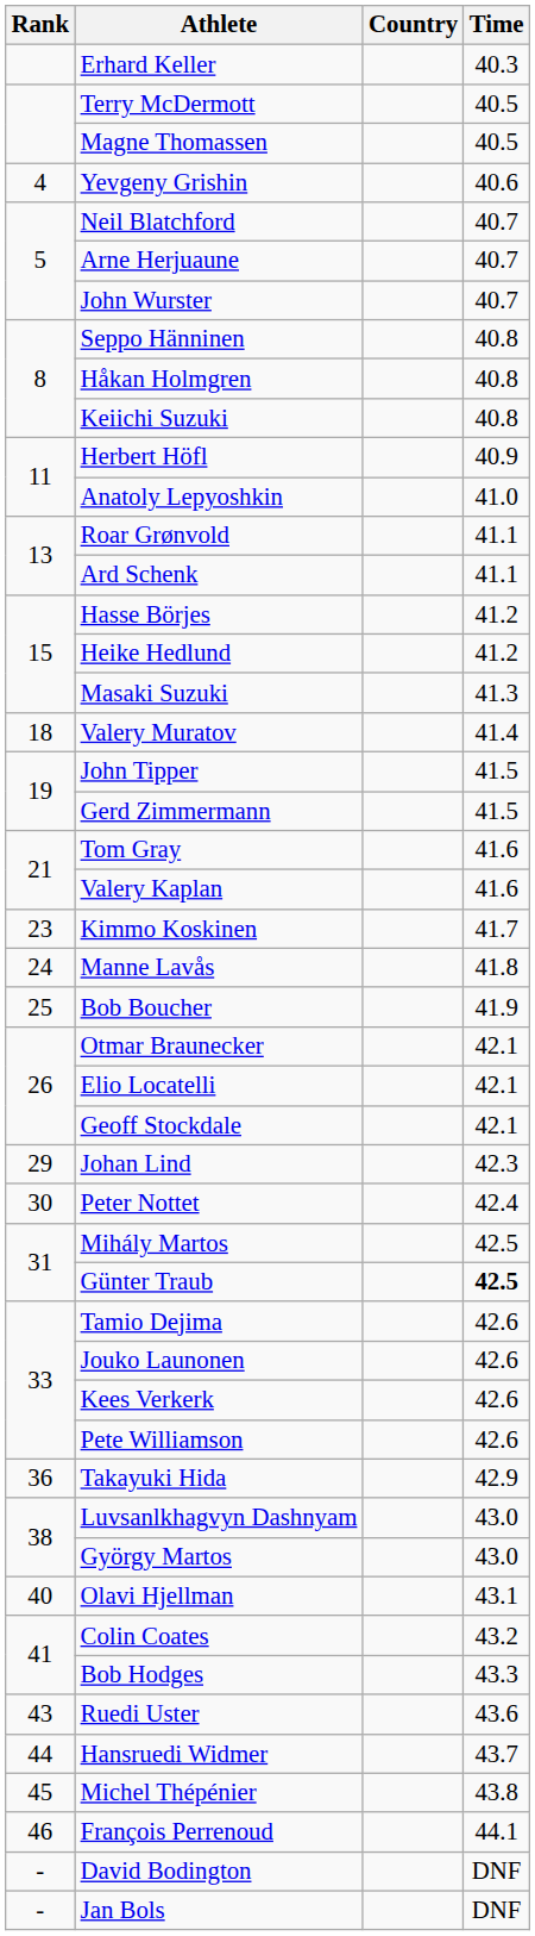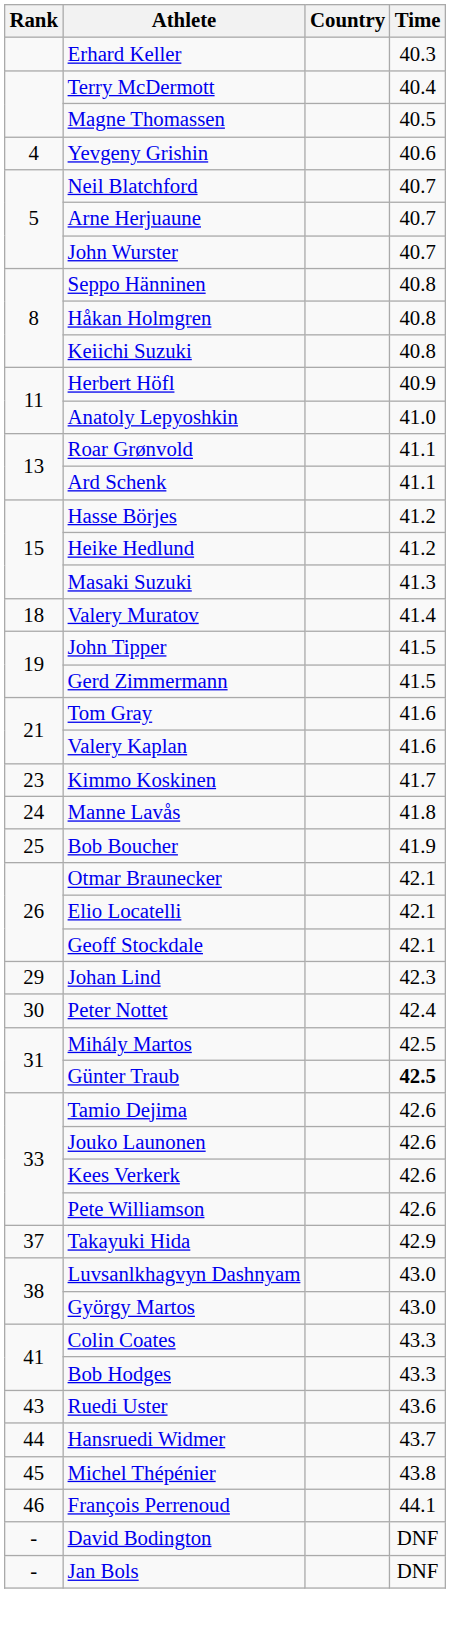 <table class="wikitable sortable" style="text-align:center">
 <tr>
 <th>Rank</th>
 <th>Athlete</th>
 <th>Country</th>
 <th>Time</th>
 </tr>
 <tr>
 <td></td>
 <td align=left><a href='#'>Erhard Keller</a></td>
 <td align=left></td>
 <td>40.3</td>
 </tr>
 <tr>
 <td rowspan=2></td>
 <td align=left><a href='#'>Terry McDermott</a></td>
 <td align=left></td>
-<td>40.5</td>
+<td>40.4</td>
 </tr>
 <tr>
 <td align=left><a href='#'>Magne Thomassen</a></td>
 <td align=left></td>
 <td>40.5</td>
 </tr>
 <tr>
 <td>4</td>
 <td align=left><a href='#'>Yevgeny Grishin</a></td>
 <td align=left></td>
 <td>40.6</td>
 </tr>
 <tr>
 <td rowspan=3>5</td>
 <td align=left><a href='#'>Neil Blatchford</a></td>
 <td align=left></td>
 <td>40.7</td>
 </tr>
 <tr>
 <td align=left><a href='#'>Arne Herjuaune</a></td>
 <td align=left></td>
 <td>40.7</td>
 </tr>
 <tr>
 <td align=left><a href='#'>John Wurster</a></td>
 <td align=left></td>
 <td>40.7</td>
 </tr>
 <tr>
 <td rowspan=3>8</td>
 <td align=left><a href='#'>Seppo Hänninen</a></td>
 <td align=left></td>
 <td>40.8</td>
 </tr>
 <tr>
 <td align=left><a href='#'>Håkan Holmgren</a></td>
 <td align=left></td>
 <td>40.8</td>
 </tr>
 <tr>
 <td align=left><a href='#'>Keiichi Suzuki</a></td>
 <td align=left></td>
 <td>40.8</td>
 </tr>
 <tr>
 <td rowspan=2>11</td>
 <td align=left><a href='#'>Herbert Höfl</a></td>
 <td align=left></td>
 <td>40.9</td>
 </tr>
 <tr>
 <td align=left><a href='#'>Anatoly Lepyoshkin</a></td>
 <td align=left></td>
 <td>41.0</td>
 </tr>
 <tr>
 <td rowspan=2>13</td>
 <td align=left><a href='#'>Roar Grønvold</a></td>
 <td align=left></td>
 <td>41.1</td>
 </tr>
 <tr>
 <td align=left><a href='#'>Ard Schenk</a></td>
 <td align=left></td>
 <td>41.1</td>
 </tr>
 <tr>
 <td rowspan=3>15</td>
 <td align=left><a href='#'>Hasse Börjes</a></td>
 <td align=left></td>
 <td>41.2</td>
 </tr>
 <tr>
 <td align=left><a href='#'>Heike Hedlund</a></td>
 <td align=left></td>
 <td>41.2</td>
 </tr>
 <tr>
 <td align=left><a href='#'>Masaki Suzuki</a></td>
 <td align=left></td>
 <td>41.3</td>
 </tr>
 <tr>
 <td>18</td>
 <td align=left><a href='#'>Valery Muratov</a></td>
 <td align=left></td>
 <td>41.4</td>
 </tr>
 <tr>
 <td rowspan=2>19</td>
 <td align=left><a href='#'>John Tipper</a></td>
 <td align=left></td>
 <td>41.5</td>
 </tr>
 <tr>
 <td align=left><a href='#'>Gerd Zimmermann</a></td>
 <td align=left></td>
 <td>41.5</td>
 </tr>
 <tr>
 <td rowspan=2>21</td>
 <td align=left><a href='#'>Tom Gray</a></td>
 <td align=left></td>
 <td>41.6</td>
 </tr>
 <tr>
 <td align=left><a href='#'>Valery Kaplan</a></td>
 <td align=left></td>
 <td>41.6</td>
 </tr>
 <tr>
 <td>23</td>
 <td align=left><a href='#'>Kimmo Koskinen</a></td>
 <td align=left></td>
 <td>41.7</td>
 </tr>
 <tr>
 <td>24</td>
 <td align=left><a href='#'>Manne Lavås</a></td>
 <td align=left></td>
 <td>41.8</td>
 </tr>
 <tr>
 <td>25</td>
 <td align=left><a href='#'>Bob Boucher</a></td>
 <td align=left></td>
 <td>41.9</td>
 </tr>
 <tr>
 <td rowspan=3>26</td>
 <td align=left><a href='#'>Otmar Braunecker</a></td>
 <td align=left></td>
 <td>42.1</td>
 </tr>
 <tr>
 <td align=left><a href='#'>Elio Locatelli</a></td>
 <td align=left></td>
 <td>42.1</td>
 </tr>
 <tr>
 <td align=left><a href='#'>Geoff Stockdale</a></td>
 <td align=left></td>
 <td>42.1</td>
 </tr>
 <tr>
 <td>29</td>
 <td align=left><a href='#'>Johan Lind</a></td>
 <td align=left></td>
 <td>42.3</td>
 </tr>
 <tr>
 <td>30</td>
 <td align=left><a href='#'>Peter Nottet</a></td>
 <td align=left></td>
 <td>42.4</td>
 </tr>
 <tr>
 <td rowspan=2>31</td>
 <td align=left><a href='#'>Mihály Martos</a></td>
 <td align=left></td>
 <td>42.5</td>
 </tr>
 <tr>
 <td align=left><a href='#'>Günter Traub</a></td>
 <td align=left></td>
 <td><strong>42.5</strong></td>
 </tr>
 <tr>
 <td rowspan=4>33</td>
 <td align=left><a href='#'>Tamio Dejima</a></td>
 <td align=left></td>
 <td>42.6</td>
 </tr>
 <tr>
 <td align=left><a href='#'>Jouko Launonen</a></td>
 <td align=left></td>
 <td>42.6</td>
 </tr>
 <tr>
 <td align=left><a href='#'>Kees Verkerk</a></td>
 <td align=left></td>
 <td>42.6</td>
 </tr>
 <tr>
 <td align=left><a href='#'>Pete Williamson</a></td>
 <td align=left></td>
 <td>42.6</td>
 </tr>
 <tr>
-<td>36</td>
+<td>37</td>
 <td align=left><a href='#'>Takayuki Hida</a></td>
 <td align=left></td>
 <td>42.9</td>
 </tr>
 <tr>
 <td rowspan=2>38</td>
 <td align=left><a href='#'>Luvsanlkhagvyn Dashnyam</a></td>
 <td align=left></td>
 <td>43.0</td>
 </tr>
 <tr>
 <td align=left><a href='#'>György Martos</a></td>
 <td align=left></td>
 <td>43.0</td>
 </tr>
 <tr>
-<td>40</td>
-<td align=left><a href='#'>Olavi Hjellman</a></td>
-<td align=left></td>
-<td>43.1</td>
-</tr>
-<tr>
 <td rowspan=2>41</td>
 <td align=left><a href='#'>Colin Coates</a></td>
 <td align=left></td>
-<td>43.2</td>
+<td>43.3</td>
 </tr>
 <tr>
 <td align=left><a href='#'>Bob Hodges</a></td>
 <td align=left></td>
 <td>43.3</td>
 </tr>
 <tr>
 <td>43</td>
 <td align=left><a href='#'>Ruedi Uster</a></td>
 <td align=left></td>
 <td>43.6</td>
 </tr>
 <tr>
 <td>44</td>
 <td align=left><a href='#'>Hansruedi Widmer</a></td>
 <td align=left></td>
 <td>43.7</td>
 </tr>
 <tr>
 <td>45</td>
 <td align=left><a href='#'>Michel Thépénier</a></td>
 <td align=left></td>
 <td>43.8</td>
 </tr>
 <tr>
 <td>46</td>
 <td align=left><a href='#'>François Perrenoud</a></td>
 <td align=left></td>
 <td>44.1</td>
 </tr>
 <tr>
 <td>-</td>
 <td align=left><a href='#'>David Bodington</a></td>
 <td align=left></td>
 <td>DNF</td>
 </tr>
 <tr>
 <td>-</td>
 <td align=left><a href='#'>Jan Bols</a></td>
 <td align=left></td>
 <td>DNF</td>
 </tr>
 </table>
